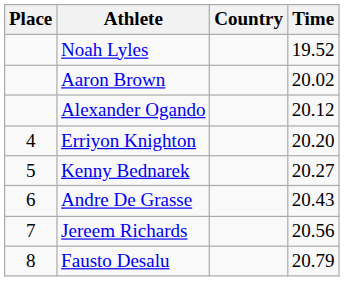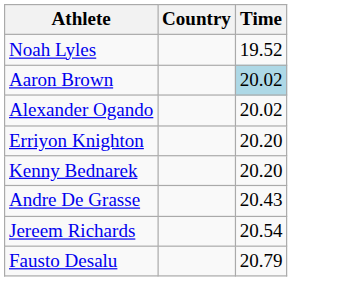 <table class="wikitable">
 <tr>
-<th>Place</th>
 <th>Athlete</th>
 <th>Country</th>
 <th>Time</th>
 </tr>
 <tr>
-<td align=center></td>
 <td><a href='#'>Noah Lyles</a></td>
 <td></td>
 <td>19.52</td>
 </tr>
 <tr>
-<td align=center></td>
 <td><a href='#'>Aaron Brown</a></td>
+<td></td>
+<td style="background: lightblue;">20.02</td>
+</tr>
+<tr>
+<td><a href='#'>Alexander Ogando</a></td>
 <td></td>
 <td>20.02</td>
 </tr>
 <tr>
-<td align=center></td>
-<td><a href='#'>Alexander Ogando</a></td>
-<td></td>
-<td>20.12</td>
-</tr>
-<tr>
-<td align=center>4</td>
 <td><a href='#'>Erriyon Knighton</a></td>
 <td></td>
 <td>20.20</td>
 </tr>
 <tr>
-<td align=center>5</td>
 <td><a href='#'>Kenny Bednarek</a></td>
 <td></td>
-<td>20.27</td>
+<td>20.20</td>
 </tr>
 <tr>
-<td align=center>6</td>
 <td><a href='#'>Andre De Grasse</a></td>
 <td></td>
 <td>20.43</td>
 </tr>
 <tr>
-<td align=center>7</td>
 <td><a href='#'>Jereem Richards</a></td>
 <td></td>
-<td>20.56</td>
+<td>20.54</td>
 </tr>
 <tr>
-<td align=center>8</td>
 <td><a href='#'>Fausto Desalu</a></td>
 <td></td>
 <td>20.79</td>
 </tr>
 </table>
